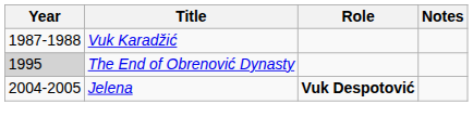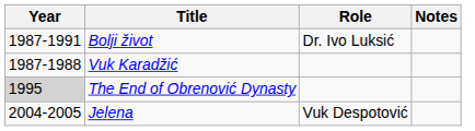 <table class="wikitable sortable">
 <tr>
 <th>Year</th>
 <th>Title</th>
 <th>Role</th>
 <th class="unsortable">Notes</th>
+</tr>
+<tr>
+<td>1987-1991</td>
+<td><em><a href='#'>Bolji život</a></em></td>
+<td>Dr. Ivo Luksić</td>
+<td></td>
 </tr>
 <tr>
 <td>1987-1988</td>
 <td><em><a href='#'>Vuk Karadžić</a></em></td>
 <td></td>
 <td></td>
 </tr>
 <tr>
 <td style="background: lightgrey;">1995</td>
 <td><em><a href='#'>The End of Obrenović Dynasty</a></em></td>
 <td></td>
 <td></td>
 </tr>
 <tr>
 <td>2004-2005</td>
 <td><em><a href='#'>Jelena</a></em></td>
-<td><strong>Vuk Despotović</strong></td>
+<td>Vuk Despotović</td>
 <td></td>
 </tr>
 </table>
